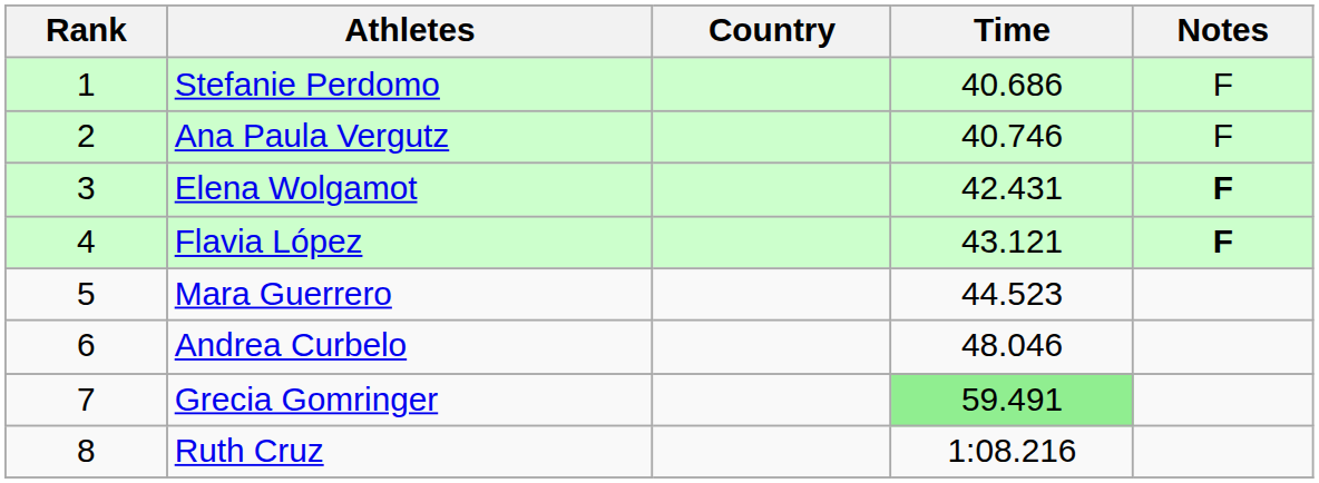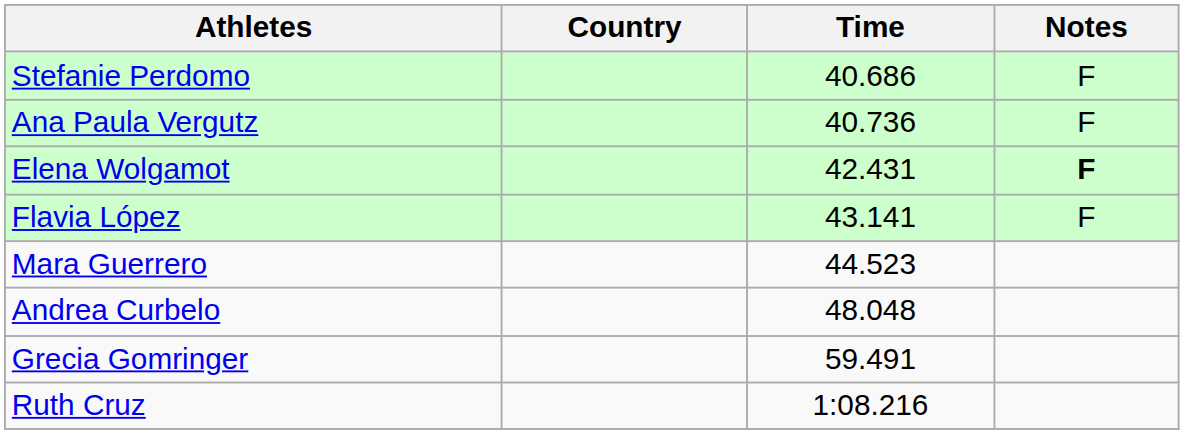 <table class="wikitable" width=50% style="text-align:center">
 <tr>
-<th>Rank</th>
 <th>Athletes</th>
 <th>Country</th>
 <th>Time</th>
 <th>Notes</th>
 </tr>
 <tr bgcolor=#ccffcc>
-<td>1</td>
 <td align=left><a href='#'>Stefanie Perdomo</a></td>
 <td align=left></td>
 <td>40.686</td>
 <td>F</td>
 </tr>
 <tr bgcolor=#ccffcc>
-<td>2</td>
 <td align=left><a href='#'>Ana Paula Vergutz</a></td>
 <td align=left></td>
-<td>40.746</td>
+<td>40.736</td>
 <td>F</td>
 </tr>
 <tr bgcolor=#ccffcc>
-<td>3</td>
 <td align=left><a href='#'>Elena Wolgamot</a></td>
 <td align=left></td>
 <td>42.431</td>
 <td><strong>F</strong></td>
 </tr>
 <tr bgcolor=#ccffcc>
-<td>4</td>
 <td align=left><a href='#'>Flavia López</a></td>
 <td align=left></td>
-<td>43.121</td>
-<td><strong>F</strong></td>
+<td>43.141</td>
+<td>F</td>
 </tr>
 <tr>
-<td>5</td>
 <td align=left><a href='#'>Mara Guerrero</a></td>
 <td align=left></td>
 <td>44.523</td>
 <td></td>
 </tr>
 <tr>
-<td>6</td>
 <td align=left><a href='#'>Andrea Curbelo</a></td>
 <td align=left></td>
-<td>48.046</td>
+<td>48.048</td>
 <td></td>
 </tr>
 <tr>
-<td>7</td>
 <td align=left><a href='#'>Grecia Gomringer</a></td>
 <td align=left></td>
-<td style="background: lightgreen;">59.491</td>
+<td>59.491</td>
 <td></td>
 </tr>
 <tr>
-<td>8</td>
 <td align=left><a href='#'>Ruth Cruz</a></td>
 <td align=left></td>
 <td>1:08.216</td>
 <td></td>
 </tr>
 </table>
